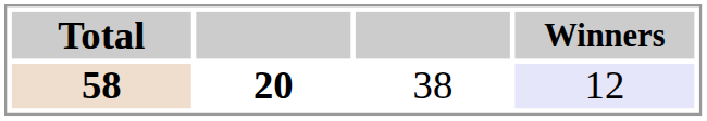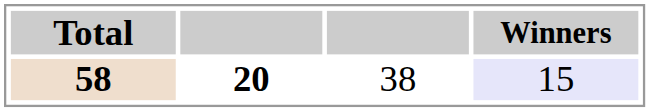 <table style="border: 1px solid #999; background-color:#FFFFFF; line-height:16px; text-align:center">
 <tr>
 <th style="background-color: #ccc;" width="70">Total</th>
 <th style="background-color: #ccc;" width="60"><small></small></th>
 <th style="background-color: #ccc;" width="60"><small></small></th>
 <th style="background-color: #ccc;" width="70"><small>Winners</small></th>
 </tr>
 <tr>
 <td bgcolor=#EFDECD><strong>58</strong></td>
 <td><strong>20</strong></td>
 <td>38</td>
-<td bgcolor="#E6E6FA">12</td>
+<td bgcolor="#E6E6FA">15</td>
 </tr>
 </table>
